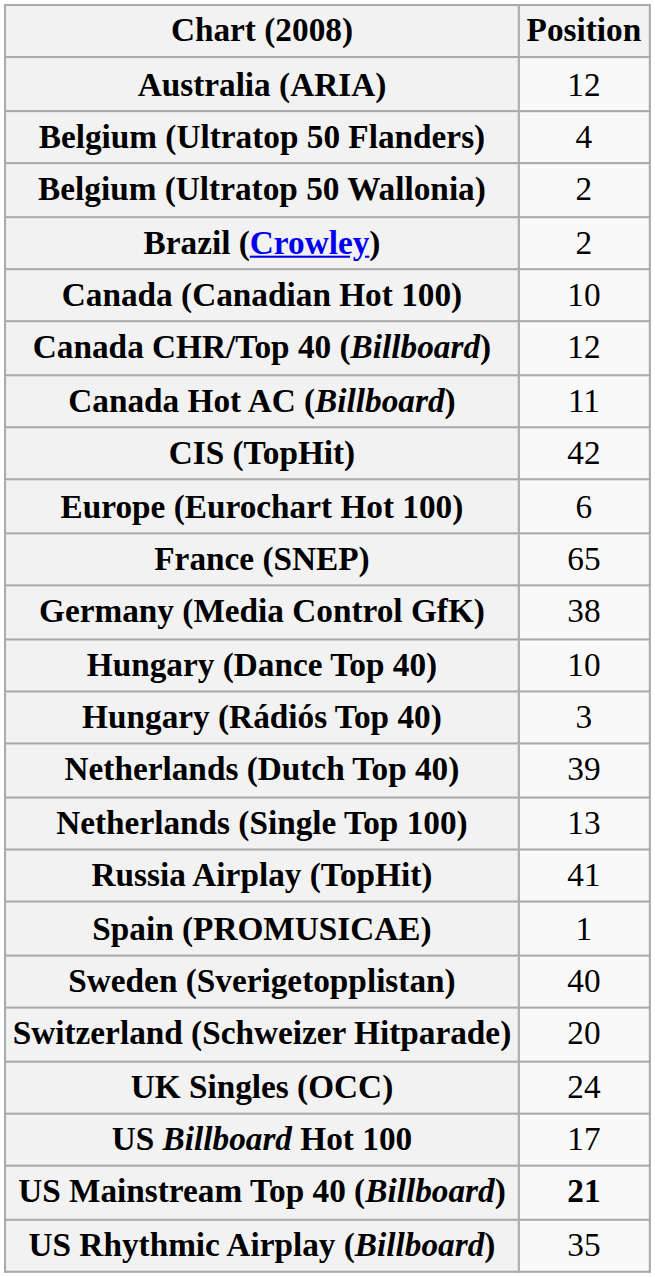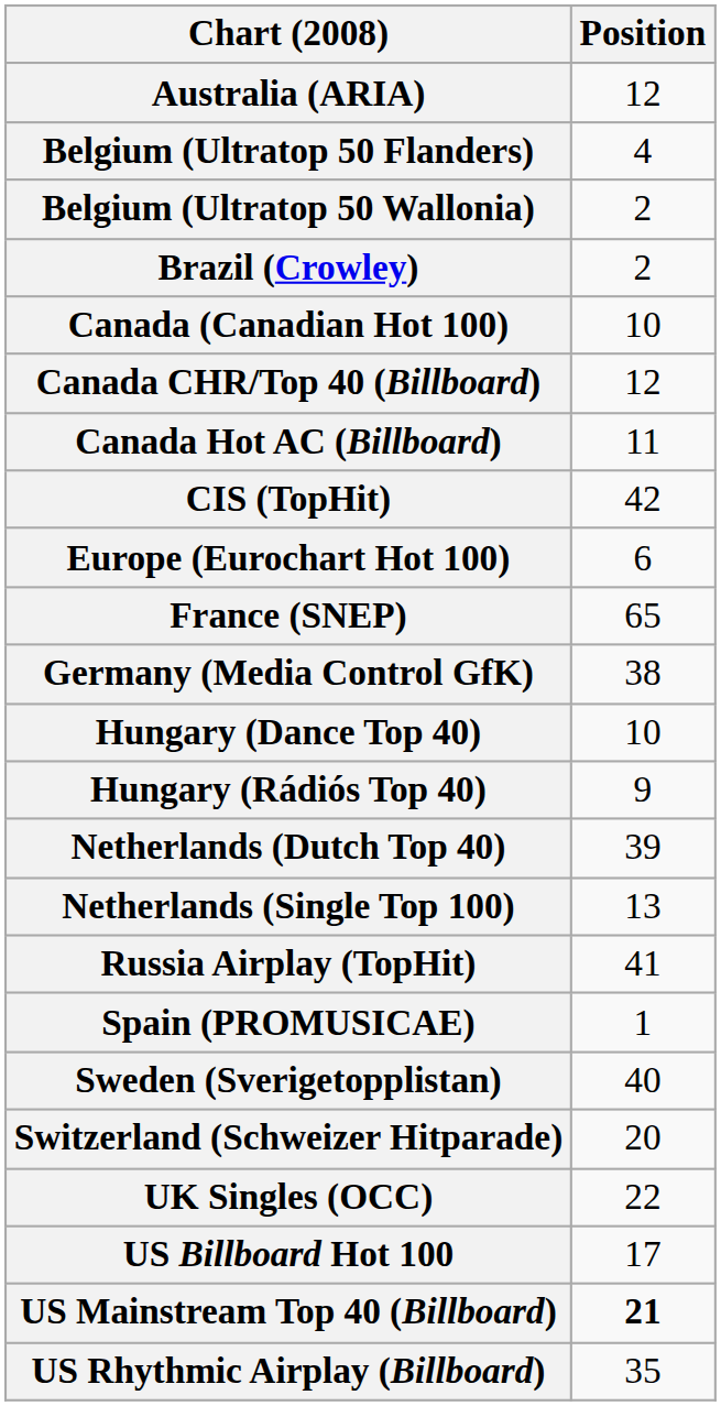 <table class="wikitable plainrowheaders sortable" style="text-align:center">
 <tr>
 <th scope="col">Chart (2008)</th>
 <th scope="col">Position</th>
 </tr>
 <tr>
 <th scope="row">Australia (ARIA)</th>
 <td>12</td>
 </tr>
 <tr>
 <th scope="row">Belgium (Ultratop 50 Flanders)</th>
 <td>4</td>
 </tr>
 <tr>
 <th scope="row">Belgium (Ultratop 50 Wallonia)</th>
 <td>2</td>
 </tr>
 <tr>
 <th scope="row">Brazil (<a href='#'>Crowley</a>)</th>
 <td>2</td>
 </tr>
 <tr>
 <th scope="row">Canada (Canadian Hot 100)</th>
 <td>10</td>
 </tr>
 <tr>
 <th scope="row">Canada CHR/Top 40 (<em>Billboard</em>)</th>
 <td>12</td>
 </tr>
 <tr>
 <th scope="row">Canada Hot AC (<em>Billboard</em>)</th>
 <td>11</td>
 </tr>
 <tr>
 <th scope="row">CIS (TopHit)</th>
 <td>42</td>
 </tr>
 <tr>
 <th scope="row">Europe (Eurochart Hot 100)</th>
 <td>6</td>
 </tr>
 <tr>
 <th scope="row">France (SNEP)</th>
 <td>65</td>
 </tr>
 <tr>
 <th scope="row">Germany (Media Control GfK)</th>
 <td>38</td>
 </tr>
 <tr>
 <th scope="row">Hungary (Dance Top 40)</th>
 <td>10</td>
 </tr>
 <tr>
 <th scope="row">Hungary (Rádiós Top 40)</th>
-<td>3</td>
+<td>9</td>
 </tr>
 <tr>
 <th scope="row">Netherlands (Dutch Top 40)</th>
 <td>39</td>
 </tr>
 <tr>
 <th scope="row">Netherlands (Single Top 100)</th>
 <td>13</td>
 </tr>
 <tr>
 <th scope="row">Russia Airplay (TopHit)</th>
 <td>41</td>
 </tr>
 <tr>
 <th scope="row">Spain (PROMUSICAE)</th>
 <td>1</td>
 </tr>
 <tr>
 <th scope="row">Sweden (Sverigetopplistan)</th>
 <td>40</td>
 </tr>
 <tr>
 <th scope="row">Switzerland (Schweizer Hitparade)</th>
 <td>20</td>
 </tr>
 <tr>
 <th scope="row">UK Singles (OCC)</th>
-<td>24</td>
+<td>22</td>
 </tr>
 <tr>
 <th scope="row">US <em>Billboard</em> Hot 100</th>
 <td>17</td>
 </tr>
 <tr>
 <th scope="row">US Mainstream Top 40 (<em>Billboard</em>)</th>
 <td><strong>21</strong></td>
 </tr>
 <tr>
 <th scope="row">US Rhythmic Airplay (<em>Billboard</em>)</th>
 <td>35</td>
 </tr>
 </table>
